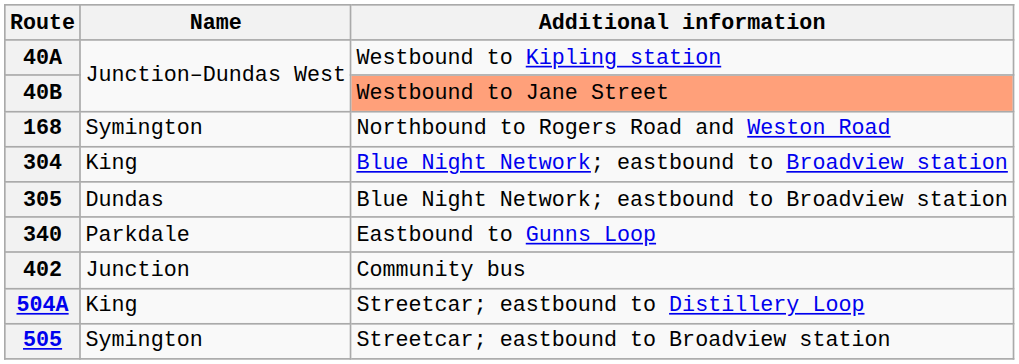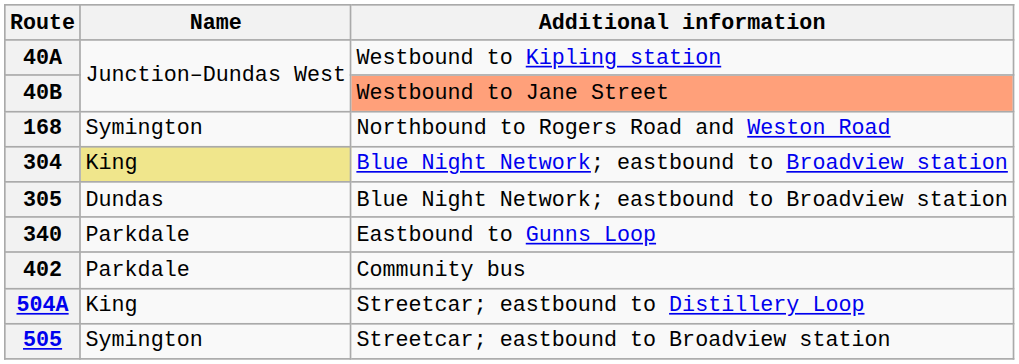 <table class="wikitable">
 <tr>
 <th>Route</th>
 <th>Name</th>
 <th>Additional information</th>
 </tr>
 <tr>
 <th>40A</th>
 <td rowspan=2>Junction–Dundas West</td>
 <td>Westbound to <a href='#'>Kipling station</a></td>
 </tr>
 <tr>
 <th>40B</th>
 <td style="background: lightsalmon;">Westbound to Jane Street</td>
 </tr>
 <tr>
 <th>168</th>
 <td>Symington</td>
 <td>Northbound to Rogers Road and <a href='#'>Weston Road</a></td>
 </tr>
 <tr>
 <th>304</th>
-<td>King</td>
+<td style="background: khaki;">King</td>
 <td><a href='#'>Blue Night Network</a>; eastbound to <a href='#'>Broadview station</a></td>
 </tr>
 <tr>
 <th>305</th>
 <td>Dundas</td>
 <td>Blue Night Network; eastbound to Broadview station</td>
 </tr>
 <tr>
 <th>340</th>
 <td>Parkdale</td>
 <td>Eastbound to <a href='#'>Gunns Loop</a></td>
 </tr>
 <tr>
 <th>402</th>
-<td>Junction</td>
+<td>Parkdale</td>
 <td>Community bus</td>
 </tr>
 <tr>
 <th><a href='#'>504A</a></th>
 <td>King</td>
 <td>Streetcar; eastbound to <a href='#'>Distillery Loop</a></td>
 </tr>
 <tr>
 <th><a href='#'>505</a></th>
 <td>Symington</td>
 <td>Streetcar; eastbound to Broadview station</td>
 </tr>
 </table>
